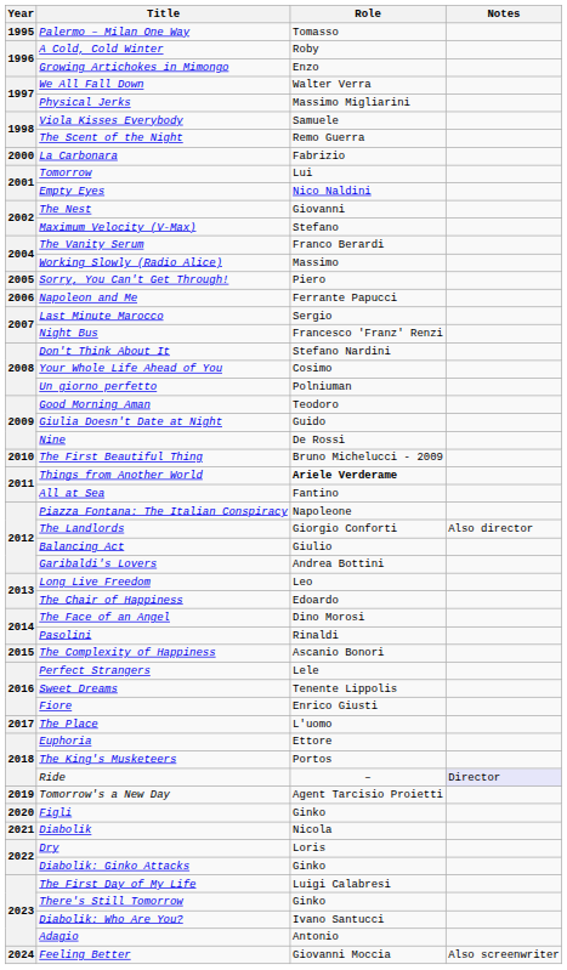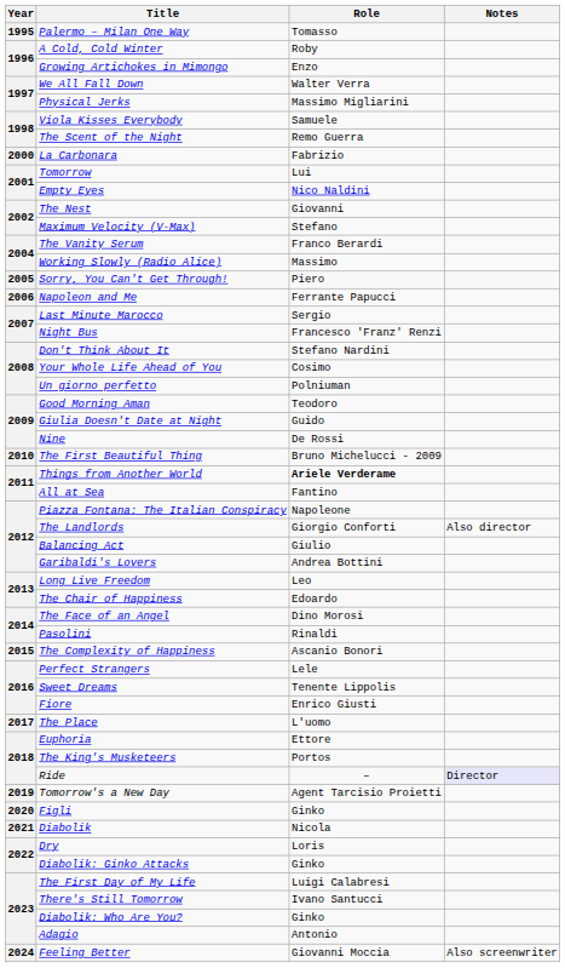 <table class="wikitable sortable plainrowheaders">
 <tr>
 <th scope="col">Year</th>
 <th scope="col">Title</th>
 <th scope="col">Role</th>
 <th scope="col">Notes</th>
 </tr>
 <tr>
 <th scope="row">1995</th>
 <td><em><a href='#'>Palermo – Milan One Way</a></em></td>
 <td>Tomasso</td>
 <td></td>
 </tr>
 <tr>
 <th scope="row" rowspan="2">1996</th>
 <td><em><a href='#'>A Cold, Cold Winter</a></em></td>
 <td>Roby</td>
 <td></td>
 </tr>
 <tr>
 <td><em><a href='#'>Growing Artichokes in Mimongo</a></em></td>
 <td>Enzo</td>
 <td></td>
 </tr>
 <tr>
 <th scope="row" rowspan="2">1997</th>
 <td><em><a href='#'>We All Fall Down</a></em></td>
 <td>Walter Verra</td>
 <td></td>
 </tr>
 <tr>
 <td><em><a href='#'>Physical Jerks</a></em></td>
 <td>Massimo Migliarini</td>
 <td></td>
 </tr>
 <tr>
 <th scope="row" rowspan="2">1998</th>
 <td><em><a href='#'>Viola Kisses Everybody</a></em></td>
 <td>Samuele</td>
 <td></td>
 </tr>
 <tr>
 <td><em><a href='#'>The Scent of the Night</a></em></td>
 <td>Remo Guerra</td>
 <td></td>
 </tr>
 <tr>
 <th scope="row">2000</th>
 <td><em><a href='#'>La Carbonara</a></em></td>
 <td>Fabrizio</td>
 <td></td>
 </tr>
 <tr>
 <th scope="row" rowspan="2">2001</th>
 <td><em><a href='#'>Tomorrow</a></em></td>
 <td>Lui</td>
 <td></td>
 </tr>
 <tr>
 <td><em><a href='#'>Empty Eyes</a></em></td>
 <td><a href='#'>Nico Naldini</a></td>
 <td></td>
 </tr>
 <tr>
 <th scope="row" rowspan="2">2002</th>
 <td><em><a href='#'>The Nest</a></em></td>
 <td>Giovanni</td>
 <td></td>
 </tr>
 <tr>
 <td><em><a href='#'>Maximum Velocity (V-Max)</a></em></td>
 <td>Stefano</td>
 <td></td>
 </tr>
 <tr>
 <th scope="row" rowspan="2">2004</th>
 <td><em><a href='#'>The Vanity Serum</a></em></td>
 <td>Franco Berardi</td>
 <td></td>
 </tr>
 <tr>
 <td><em><a href='#'>Working Slowly (Radio Alice)</a></em></td>
 <td>Massimo</td>
 <td></td>
 </tr>
 <tr>
 <th scope="row">2005</th>
 <td><em><a href='#'>Sorry, You Can't Get Through!</a></em></td>
 <td>Piero</td>
 <td></td>
 </tr>
 <tr>
 <th scope="row">2006</th>
 <td><em><a href='#'>Napoleon and Me</a></em></td>
 <td>Ferrante Papucci</td>
 <td></td>
 </tr>
 <tr>
 <th scope="row" rowspan="2">2007</th>
 <td><em><a href='#'>Last Minute Marocco</a></em></td>
 <td>Sergio</td>
 <td></td>
 </tr>
 <tr>
 <td><em><a href='#'>Night Bus</a></em></td>
 <td>Francesco 'Franz' Renzi</td>
 <td></td>
 </tr>
 <tr>
 <th scope="row" rowspan="3">2008</th>
 <td><em><a href='#'>Don't Think About It</a></em></td>
 <td>Stefano Nardini</td>
 <td></td>
 </tr>
 <tr>
 <td><em><a href='#'>Your Whole Life Ahead of You</a></em></td>
 <td>Cosimo</td>
 <td></td>
 </tr>
 <tr>
 <td><em><a href='#'>Un giorno perfetto</a></em></td>
 <td>Polniuman</td>
 <td></td>
 </tr>
 <tr>
 <th scope="row" rowspan="3">2009</th>
 <td><em><a href='#'>Good Morning Aman</a></em></td>
 <td>Teodoro</td>
 <td></td>
 </tr>
 <tr>
 <td><em><a href='#'>Giulia Doesn't Date at Night</a></em></td>
 <td>Guido</td>
 <td></td>
 </tr>
 <tr>
 <td><em><a href='#'>Nine</a></em></td>
 <td>De Rossi</td>
 <td></td>
 </tr>
 <tr>
 <th scope="row">2010</th>
 <td><em><a href='#'>The First Beautiful Thing</a></em></td>
 <td>Bruno Michelucci - 2009</td>
 <td></td>
 </tr>
 <tr>
 <th scope="row" rowspan="2">2011</th>
 <td><em><a href='#'>Things from Another World</a></em></td>
 <td><strong>Ariele Verderame</strong></td>
 <td></td>
 </tr>
 <tr>
 <td><em><a href='#'>All at Sea</a></em></td>
 <td>Fantino</td>
 <td></td>
 </tr>
 <tr>
 <th scope="row" rowspan="4">2012</th>
 <td><em><a href='#'>Piazza Fontana: The Italian Conspiracy</a></em></td>
 <td>Napoleone</td>
 <td></td>
 </tr>
 <tr>
 <td><em><a href='#'>The Landlords</a></em></td>
 <td>Giorgio Conforti</td>
 <td>Also director</td>
 </tr>
 <tr>
 <td><em><a href='#'>Balancing Act</a></em></td>
 <td>Giulio</td>
 <td></td>
 </tr>
 <tr>
 <td><em><a href='#'>Garibaldi's Lovers</a></em></td>
 <td>Andrea Bottini</td>
 <td></td>
 </tr>
 <tr>
 <th scope="row" rowspan="2">2013</th>
 <td><em><a href='#'>Long Live Freedom</a></em></td>
 <td>Leo</td>
 <td></td>
 </tr>
 <tr>
 <td><em><a href='#'>The Chair of Happiness</a></em></td>
 <td>Edoardo</td>
 <td></td>
 </tr>
 <tr>
 <th scope="row" rowspan="2">2014</th>
 <td><em><a href='#'>The Face of an Angel</a></em></td>
 <td>Dino Morosi</td>
 <td></td>
 </tr>
 <tr>
 <td><em><a href='#'>Pasolini</a></em></td>
 <td>Rinaldi</td>
 <td></td>
 </tr>
 <tr>
 <th scope="row">2015</th>
 <td><em><a href='#'>The Complexity of Happiness</a></em></td>
 <td>Ascanio Bonori</td>
 <td></td>
 </tr>
 <tr>
 <th scope="row" rowspan="3">2016</th>
 <td><em><a href='#'>Perfect Strangers</a></em></td>
 <td>Lele</td>
 <td></td>
 </tr>
 <tr>
 <td><em><a href='#'>Sweet Dreams</a></em></td>
 <td>Tenente Lippolis</td>
 <td></td>
 </tr>
 <tr>
 <td><em><a href='#'>Fiore</a></em></td>
 <td>Enrico Giusti</td>
 <td></td>
 </tr>
 <tr>
 <th scope="row">2017</th>
 <td><em><a href='#'>The Place</a></em></td>
 <td>L'uomo</td>
 <td></td>
 </tr>
 <tr>
 <th scope="row" rowspan="3">2018</th>
 <td><em><a href='#'>Euphoria</a></em></td>
 <td>Ettore</td>
 <td></td>
 </tr>
 <tr>
 <td><em><a href='#'>The King's Musketeers</a></em></td>
 <td>Portos</td>
 <td></td>
 </tr>
 <tr>
 <td><em>Ride</em></td>
 <td align="center">–</td>
 <td style="background: lavender;">Director</td>
 </tr>
 <tr>
 <th scope="row">2019</th>
 <td><em>Tomorrow's a New Day</em></td>
 <td>Agent Tarcisio Proietti</td>
 <td></td>
 </tr>
 <tr>
 <th scope="row">2020</th>
 <td><em><a href='#'>Figli</a></em></td>
 <td>Ginko</td>
 <td></td>
 </tr>
 <tr>
 <th scope="row">2021</th>
 <td><em><a href='#'>Diabolik</a></em></td>
 <td>Nicola</td>
 <td></td>
 </tr>
 <tr>
 <th scope="row" rowspan="2">2022</th>
 <td><em><a href='#'>Dry</a></em></td>
 <td>Loris</td>
 <td></td>
 </tr>
 <tr>
 <td><em><a href='#'>Diabolik: Ginko Attacks</a></em></td>
 <td>Ginko</td>
 <td></td>
 </tr>
 <tr>
 <th scope="row" rowspan="4">2023</th>
 <td><em><a href='#'>The First Day of My Life</a></em></td>
 <td>Luigi Calabresi</td>
 <td></td>
 </tr>
 <tr>
 <td><em><a href='#'>There's Still Tomorrow</a></em></td>
-<td>Ginko</td>
+<td>Ivano Santucci</td>
 <td></td>
 </tr>
 <tr>
 <td><em><a href='#'>Diabolik: Who Are You?</a></em></td>
-<td>Ivano Santucci</td>
+<td>Ginko</td>
 <td></td>
 </tr>
 <tr>
 <td><em><a href='#'>Adagio</a></em></td>
 <td>Antonio</td>
 <td></td>
 </tr>
 <tr>
 <th scope="row">2024</th>
 <td><em><a href='#'>Feeling Better</a></em></td>
 <td>Giovanni Moccia</td>
 <td>Also screenwriter</td>
 </tr>
 </table>
